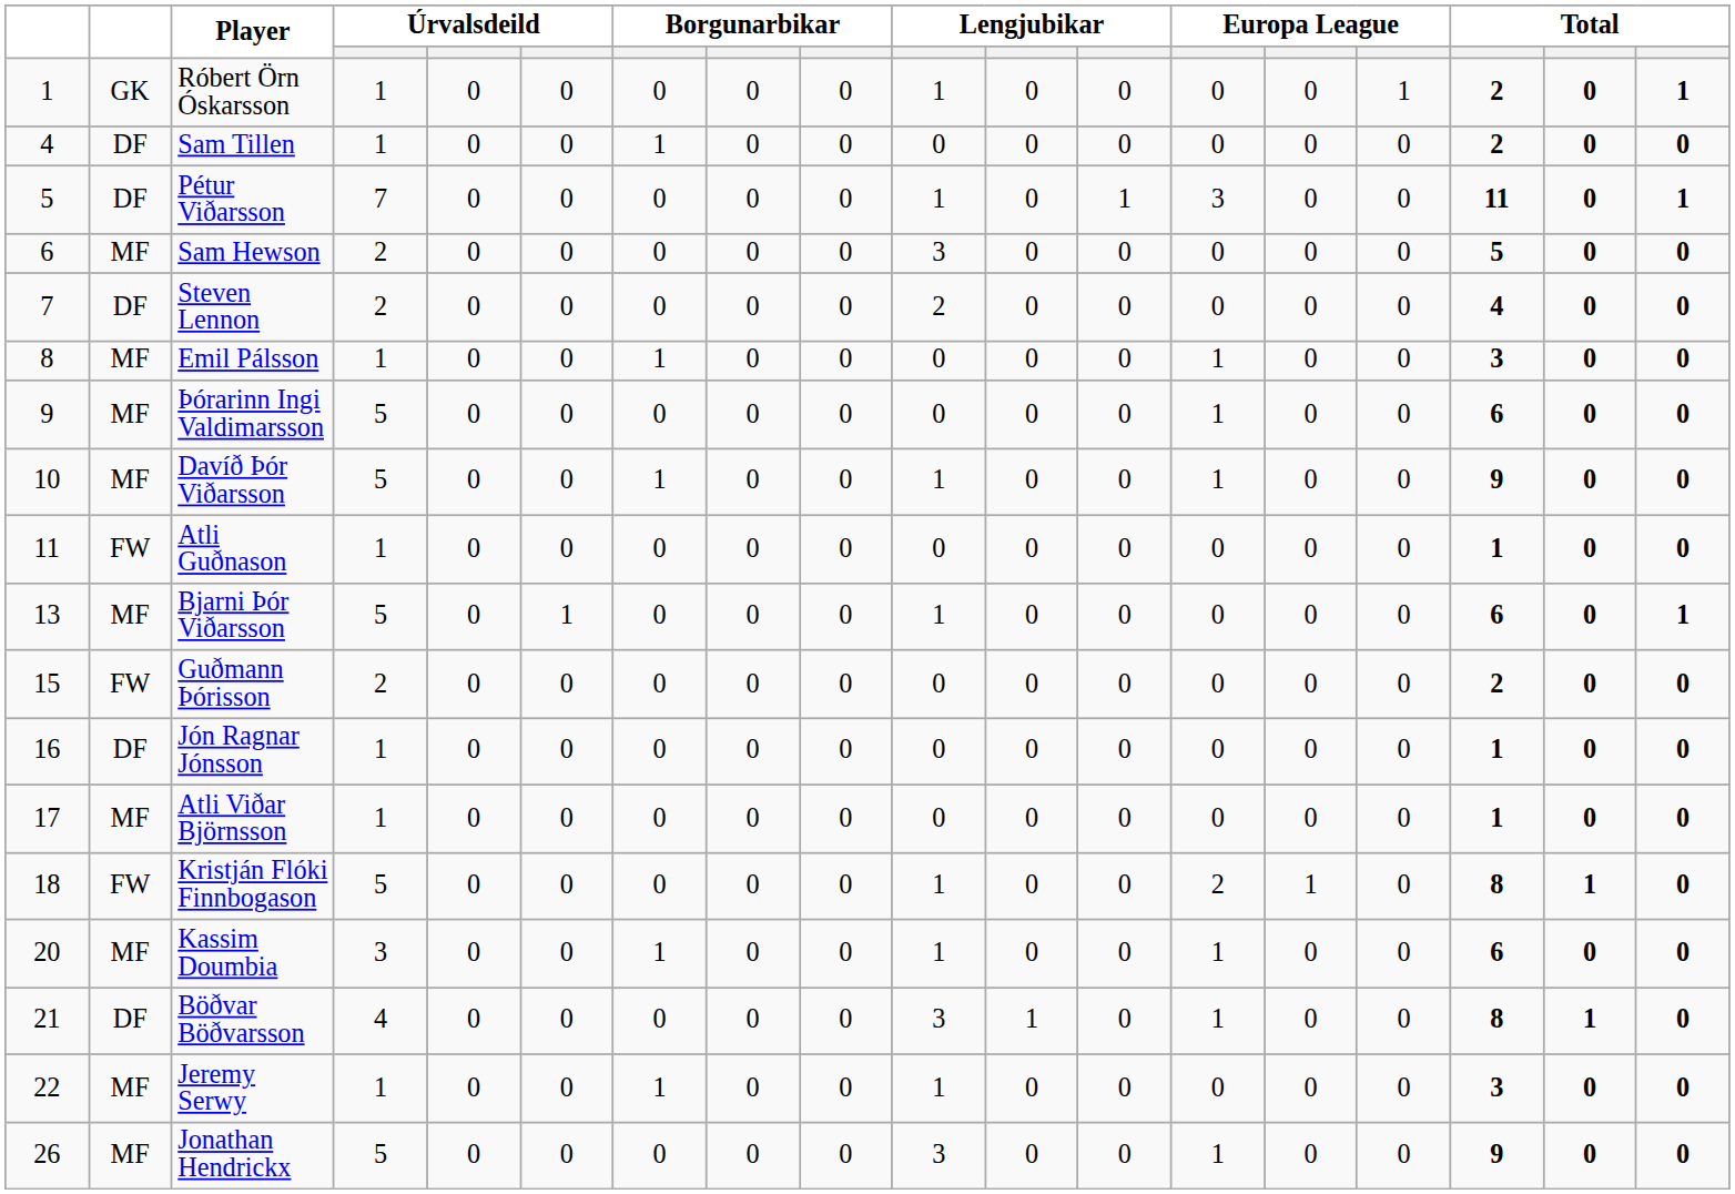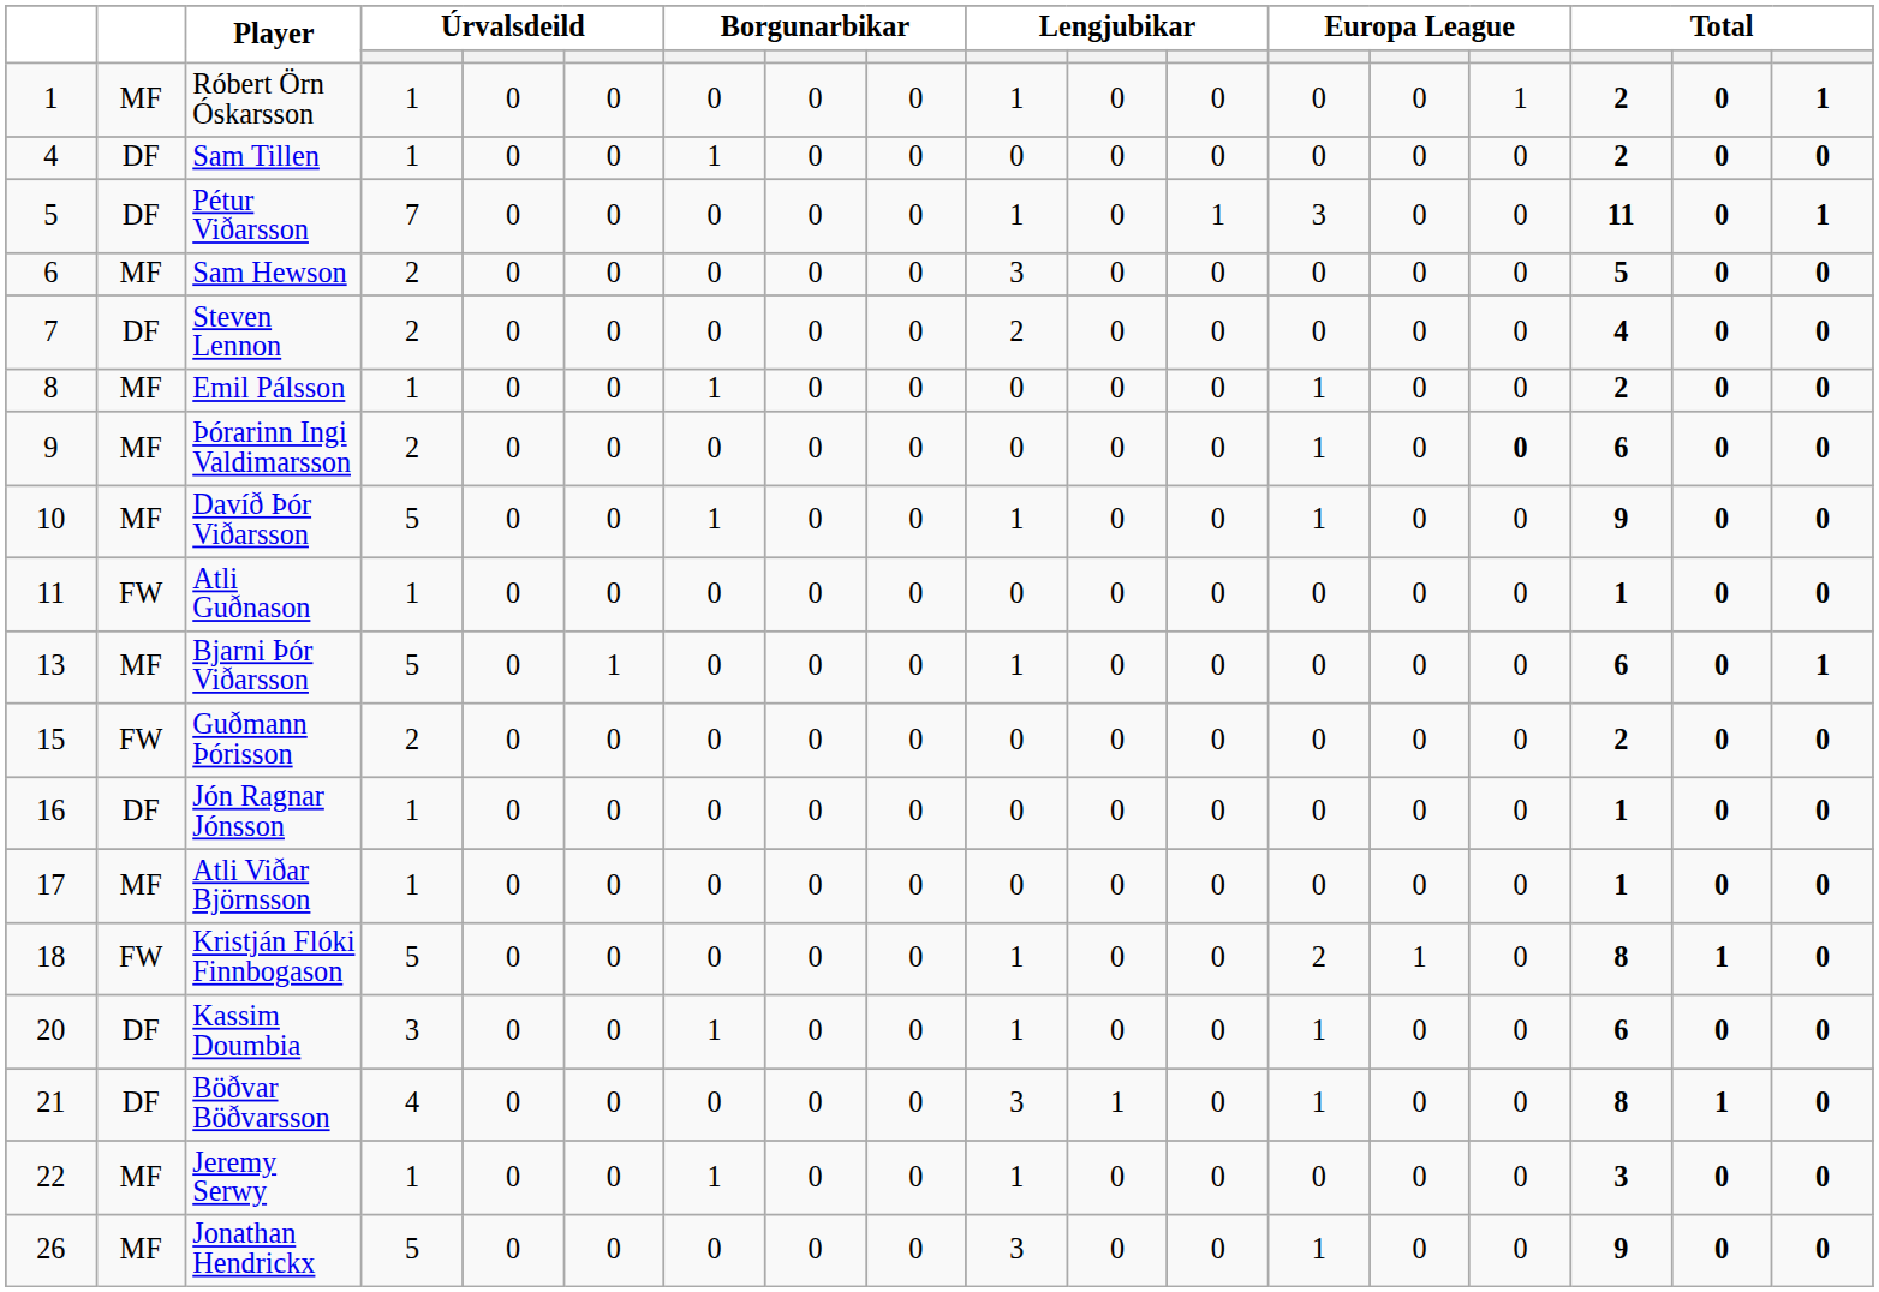 <table class="wikitable"  style="font-size:86%; text-align:center; line-height:14px; width:100%;">
 <tr>
 <th rowspan="2" style="background:#ffffff; color:black; width:35px;"></th>
 <th rowspan="2" style="background:#ffffff; color:black; width:35px;"></th>
 <th rowspan="2" style="background:#ffffff; color:black; width:35px;">Player</th>
 <th colspan="3" style="background:#ffffff; color:black; width:35px;"><strong>Úrvalsdeild</strong></th>
 <th colspan="3" style="background:#ffffff; color:black; width:35px;"><strong>Borgunarbikar</strong></th>
 <th colspan="3" style="background:#ffffff; color:black; width:35px;"><strong>Lengjubikar</strong></th>
 <th colspan="3" style="background:#ffffff; color:black; width:35px;"><strong>Europa League</strong></th>
 <th colspan="3" style="background:#ffffff; color:black; width:35px;"><strong>Total</strong></th>
 </tr>
 <tr style="text-align:center;">
 <th width=40></th>
 <th width=40></th>
 <th width=40></th>
 <th width=40></th>
 <th width=40></th>
 <th width=40></th>
 <th width=40></th>
 <th width=40></th>
 <th width=40></th>
 <th width=40></th>
 <th width=40></th>
 <th width=40></th>
 <th width=40></th>
 <th width=40></th>
 <th width=40></th>
 </tr>
 <tr>
 <td>1</td>
-<td>GK</td>
+<td>MF</td>
 <td style="text-align:left"> Róbert Örn Óskarsson</td>
 <td>1</td>
 <td>0</td>
 <td>0</td>
 <td>0</td>
 <td>0</td>
 <td>0</td>
 <td>1</td>
 <td>0</td>
 <td>0</td>
 <td>0</td>
 <td>0</td>
 <td>1</td>
 <td><strong>2</strong></td>
 <td><strong>0</strong></td>
 <td><strong>1</strong></td>
 </tr>
 <tr>
 <td>4</td>
 <td>DF</td>
 <td style="text-align:left"> <a href='#'>Sam Tillen</a></td>
 <td>1</td>
 <td>0</td>
 <td>0</td>
 <td>1</td>
 <td>0</td>
 <td>0</td>
 <td>0</td>
 <td>0</td>
 <td>0</td>
 <td>0</td>
 <td>0</td>
 <td>0</td>
 <td><strong>2</strong></td>
 <td><strong>0</strong></td>
 <td><strong>0</strong></td>
 </tr>
 <tr>
 <td>5</td>
 <td>DF</td>
 <td style="text-align:left"> <a href='#'>Pétur Viðarsson</a></td>
 <td>7</td>
 <td>0</td>
 <td>0</td>
 <td>0</td>
 <td>0</td>
 <td>0</td>
 <td>1</td>
 <td>0</td>
 <td>1</td>
 <td>3</td>
 <td>0</td>
 <td>0</td>
 <td><strong>11</strong></td>
 <td><strong>0</strong></td>
 <td><strong>1</strong></td>
 </tr>
 <tr>
 <td>6</td>
 <td>MF</td>
 <td style="text-align:left"> <a href='#'>Sam Hewson</a></td>
 <td>2</td>
 <td>0</td>
 <td>0</td>
 <td>0</td>
 <td>0</td>
 <td>0</td>
 <td>3</td>
 <td>0</td>
 <td>0</td>
 <td>0</td>
 <td>0</td>
 <td>0</td>
 <td><strong>5</strong></td>
 <td><strong>0</strong></td>
 <td><strong>0</strong></td>
 </tr>
 <tr>
 <td>7</td>
 <td>DF</td>
 <td style="text-align:left"> <a href='#'>Steven Lennon</a></td>
 <td>2</td>
 <td>0</td>
 <td>0</td>
 <td>0</td>
 <td>0</td>
 <td>0</td>
 <td>2</td>
 <td>0</td>
 <td>0</td>
 <td>0</td>
 <td>0</td>
 <td>0</td>
 <td><strong>4</strong></td>
 <td><strong>0</strong></td>
 <td><strong>0</strong></td>
 </tr>
 <tr>
 <td>8</td>
 <td>MF</td>
 <td style="text-align:left"> <a href='#'>Emil Pálsson</a></td>
 <td>1</td>
 <td>0</td>
 <td>0</td>
 <td>1</td>
 <td>0</td>
 <td>0</td>
 <td>0</td>
 <td>0</td>
 <td>0</td>
 <td>1</td>
 <td>0</td>
 <td>0</td>
-<td><strong>3</strong></td>
+<td><strong>2</strong></td>
 <td><strong>0</strong></td>
 <td><strong>0</strong></td>
 </tr>
 <tr>
 <td>9</td>
 <td>MF</td>
 <td style="text-align:left"> <a href='#'>Þórarinn Ingi Valdimarsson</a></td>
-<td>5</td>
+<td>2</td>
 <td>0</td>
 <td>0</td>
 <td>0</td>
 <td>0</td>
 <td>0</td>
 <td>0</td>
 <td>0</td>
 <td>0</td>
 <td>1</td>
 <td>0</td>
-<td>0</td>
+<td><strong>0</strong></td>
 <td><strong>6</strong></td>
 <td><strong>0</strong></td>
 <td><strong>0</strong></td>
 </tr>
 <tr>
 <td>10</td>
 <td>MF</td>
 <td style="text-align:left"> <a href='#'>Davíð Þór Viðarsson</a></td>
 <td>5</td>
 <td>0</td>
 <td>0</td>
 <td>1</td>
 <td>0</td>
 <td>0</td>
 <td>1</td>
 <td>0</td>
 <td>0</td>
 <td>1</td>
 <td>0</td>
 <td>0</td>
 <td><strong>9</strong></td>
 <td><strong>0</strong></td>
 <td><strong>0</strong></td>
 </tr>
 <tr>
 <td>11</td>
 <td>FW</td>
 <td style="text-align:left"> <a href='#'>Atli Guðnason</a></td>
 <td>1</td>
 <td>0</td>
 <td>0</td>
 <td>0</td>
 <td>0</td>
 <td>0</td>
 <td>0</td>
 <td>0</td>
 <td>0</td>
 <td>0</td>
 <td>0</td>
 <td>0</td>
 <td><strong>1</strong></td>
 <td><strong>0</strong></td>
 <td><strong>0</strong></td>
 </tr>
 <tr>
 <td>13</td>
 <td>MF</td>
 <td style="text-align:left"> <a href='#'>Bjarni Þór Viðarsson</a></td>
 <td>5</td>
 <td>0</td>
 <td>1</td>
 <td>0</td>
 <td>0</td>
 <td>0</td>
 <td>1</td>
 <td>0</td>
 <td>0</td>
 <td>0</td>
 <td>0</td>
 <td>0</td>
 <td><strong>6</strong></td>
 <td><strong>0</strong></td>
 <td><strong>1</strong></td>
 </tr>
 <tr>
 <td>15</td>
 <td>FW</td>
 <td style="text-align:left"> <a href='#'>Guðmann Þórisson</a></td>
 <td>2</td>
 <td>0</td>
 <td>0</td>
 <td>0</td>
 <td>0</td>
 <td>0</td>
 <td>0</td>
 <td>0</td>
 <td>0</td>
 <td>0</td>
 <td>0</td>
 <td>0</td>
 <td><strong>2</strong></td>
 <td><strong>0</strong></td>
 <td><strong>0</strong></td>
 </tr>
 <tr>
 <td>16</td>
 <td>DF</td>
 <td style="text-align:left"> <a href='#'>Jón Ragnar Jónsson</a></td>
 <td>1</td>
 <td>0</td>
 <td>0</td>
 <td>0</td>
 <td>0</td>
 <td>0</td>
 <td>0</td>
 <td>0</td>
 <td>0</td>
 <td>0</td>
 <td>0</td>
 <td>0</td>
 <td><strong>1</strong></td>
 <td><strong>0</strong></td>
 <td><strong>0</strong></td>
 </tr>
 <tr>
 <td>17</td>
 <td>MF</td>
 <td style="text-align:left"> <a href='#'>Atli Viðar Björnsson</a></td>
 <td>1</td>
 <td>0</td>
 <td>0</td>
 <td>0</td>
 <td>0</td>
 <td>0</td>
 <td>0</td>
 <td>0</td>
 <td>0</td>
 <td>0</td>
 <td>0</td>
 <td>0</td>
 <td><strong>1</strong></td>
 <td><strong>0</strong></td>
 <td><strong>0</strong></td>
 </tr>
 <tr>
 <td>18</td>
 <td>FW</td>
 <td style="text-align:left"> <a href='#'>Kristján Flóki Finnbogason</a></td>
 <td>5</td>
 <td>0</td>
 <td>0</td>
 <td>0</td>
 <td>0</td>
 <td>0</td>
 <td>1</td>
 <td>0</td>
 <td>0</td>
 <td>2</td>
 <td>1</td>
 <td>0</td>
 <td><strong>8</strong></td>
 <td><strong>1</strong></td>
 <td><strong>0</strong></td>
 </tr>
 <tr>
 <td>20</td>
-<td>MF</td>
+<td>DF</td>
 <td style="text-align:left"> <a href='#'>Kassim Doumbia</a></td>
 <td>3</td>
 <td>0</td>
 <td>0</td>
 <td>1</td>
 <td>0</td>
 <td>0</td>
 <td>1</td>
 <td>0</td>
 <td>0</td>
 <td>1</td>
 <td>0</td>
 <td>0</td>
 <td><strong>6</strong></td>
 <td><strong>0</strong></td>
 <td><strong>0</strong></td>
 </tr>
 <tr>
 <td>21</td>
 <td>DF</td>
 <td style="text-align:left"> <a href='#'>Böðvar Böðvarsson</a></td>
 <td>4</td>
 <td>0</td>
 <td>0</td>
 <td>0</td>
 <td>0</td>
 <td>0</td>
 <td>3</td>
 <td>1</td>
 <td>0</td>
 <td>1</td>
 <td>0</td>
 <td>0</td>
 <td><strong>8</strong></td>
 <td><strong>1</strong></td>
 <td><strong>0</strong></td>
 </tr>
 <tr>
 <td>22</td>
 <td>MF</td>
 <td style="text-align:left"> <a href='#'>Jeremy Serwy</a></td>
 <td>1</td>
 <td>0</td>
 <td>0</td>
 <td>1</td>
 <td>0</td>
 <td>0</td>
 <td>1</td>
 <td>0</td>
 <td>0</td>
 <td>0</td>
 <td>0</td>
 <td>0</td>
 <td><strong>3</strong></td>
 <td><strong>0</strong></td>
 <td><strong>0</strong></td>
 </tr>
 <tr>
 <td>26</td>
 <td>MF</td>
 <td style="text-align:left"> <a href='#'>Jonathan Hendrickx</a></td>
 <td>5</td>
 <td>0</td>
 <td>0</td>
 <td>0</td>
 <td>0</td>
 <td>0</td>
 <td>3</td>
 <td>0</td>
 <td>0</td>
 <td>1</td>
 <td>0</td>
 <td>0</td>
 <td><strong>9</strong></td>
 <td><strong>0</strong></td>
 <td><strong>0</strong></td>
 </tr>
 </table>
